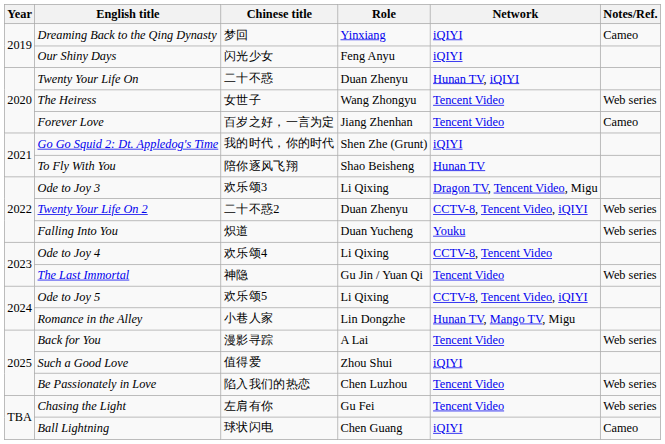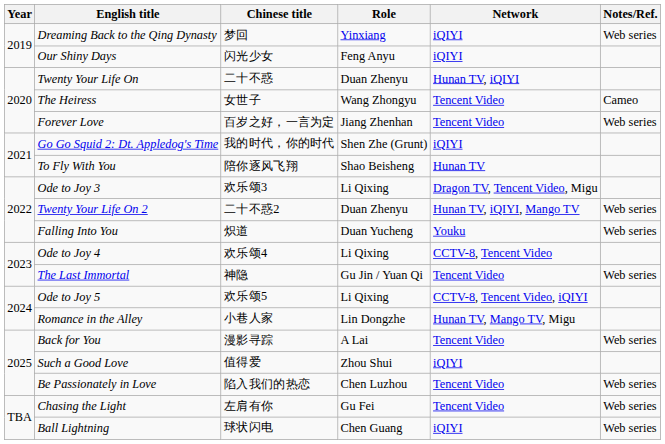 <table class="wikitable sortable">
 <tr>
 <th>Year</th>
 <th>English title</th>
 <th>Chinese title</th>
 <th>Role</th>
 <th>Network</th>
 <th class="unsortable">Notes/Ref.</th>
 </tr>
 <tr>
 <td rowspan=2>2019</td>
 <td><em>Dreaming Back to the Qing Dynasty </em></td>
 <td>梦回</td>
 <td><a href='#'>Yinxiang</a></td>
 <td><a href='#'>iQIYI</a></td>
-<td>Cameo</td>
+<td>Web series</td>
 </tr>
 <tr>
 <td><em>Our Shiny Days</em></td>
 <td>闪光少女</td>
 <td>Feng Anyu</td>
 <td><a href='#'>iQIYI</a></td>
 <td></td>
 </tr>
 <tr>
 <td rowspan=3>2020</td>
 <td><em>Twenty Your Life On</em></td>
 <td>二十不惑</td>
 <td>Duan Zhenyu</td>
 <td><a href='#'>Hunan TV</a>, <a href='#'>iQIYI</a></td>
 <td></td>
 </tr>
 <tr>
 <td><em>The Heiress</em></td>
 <td>女世子</td>
 <td>Wang Zhongyu</td>
 <td><a href='#'>Tencent Video</a></td>
-<td>Web series</td>
+<td>Cameo</td>
 </tr>
 <tr>
 <td><em>Forever Love</em></td>
 <td>百岁之好，一言为定</td>
 <td>Jiang Zhenhan</td>
 <td><a href='#'>Tencent Video</a></td>
-<td>Cameo</td>
+<td>Web series</td>
 </tr>
 <tr>
 <td rowspan="2">2021</td>
 <td><em><a href='#'>Go Go Squid 2: Dt. Appledog's Time</a></em></td>
 <td>我的时代，你的时代</td>
 <td>Shen Zhe (Grunt)</td>
 <td><a href='#'>iQIYI</a></td>
 <td></td>
 </tr>
 <tr>
 <td><em>To Fly With You</em></td>
 <td>陪你逐风飞翔</td>
 <td>Shao Beisheng</td>
 <td><a href='#'>Hunan TV</a></td>
 <td></td>
 </tr>
 <tr>
 <td rowspan="3">2022</td>
 <td><em>Ode to Joy 3</em></td>
 <td>欢乐颂3</td>
 <td>Li Qixing</td>
 <td><a href='#'>Dragon TV</a>, <a href='#'>Tencent Video</a>, Migu</td>
 <td></td>
 </tr>
 <tr>
 <td><em><a href='#'>Twenty Your Life On 2</a></em></td>
 <td>二十不惑2</td>
 <td>Duan Zhenyu</td>
-<td><a href='#'>CCTV-8</a>, <a href='#'>Tencent Video</a>, <a href='#'>iQIYI</a></td>
+<td><a href='#'>Hunan TV</a>, <a href='#'>iQIYI</a>, <a href='#'>Mango TV</a></td>
 <td>Web series</td>
 </tr>
 <tr>
 <td><em>Falling Into You</em></td>
 <td>炽道</td>
 <td>Duan Yucheng</td>
 <td><a href='#'>Youku</a></td>
 <td>Web series</td>
 </tr>
 <tr>
 <td rowspan="2">2023</td>
 <td><em>Ode to Joy 4</em></td>
 <td>欢乐颂4</td>
 <td>Li Qixing</td>
 <td><a href='#'>CCTV-8</a>, <a href='#'>Tencent Video</a></td>
 <td></td>
 </tr>
 <tr>
 <td><em><a href='#'>The Last Immortal</a></em></td>
 <td>神隐</td>
 <td>Gu Jin / Yuan Qi</td>
 <td><a href='#'>Tencent Video</a></td>
 <td>Web series</td>
 </tr>
 <tr>
 <td rowspan="2">2024</td>
 <td><em>Ode to Joy 5</em></td>
 <td>欢乐颂5</td>
 <td>Li Qixing</td>
 <td><a href='#'>CCTV-8</a>, <a href='#'>Tencent Video</a>, <a href='#'>iQIYI</a></td>
 <td></td>
 </tr>
 <tr>
 <td><em>Romance in the Alley</em></td>
 <td>小巷人家</td>
 <td>Lin Dongzhe</td>
 <td><a href='#'>Hunan TV</a>, <a href='#'>Mango TV</a>, Migu</td>
 <td></td>
 </tr>
 <tr>
 <td rowspan="3">2025</td>
 <td><em>Back for You</em></td>
 <td>漫影寻踪</td>
 <td>A Lai</td>
 <td><a href='#'>Tencent Video</a></td>
 <td>Web series</td>
 </tr>
 <tr>
 <td><em>Such a Good Love</em></td>
 <td>值得爱</td>
 <td>Zhou Shui</td>
 <td><a href='#'>iQIYI</a></td>
 <td></td>
 </tr>
 <tr>
 <td><em>Be Passionately in Love</em></td>
 <td>陷入我们的热恋</td>
 <td>Chen Luzhou</td>
 <td><a href='#'>Tencent Video</a></td>
 <td>Web series</td>
 </tr>
 <tr>
 <td rowspan="2">TBA</td>
 <td><em>Chasing the Light</em></td>
 <td>左肩有你</td>
 <td>Gu Fei</td>
 <td><a href='#'>Tencent Video</a></td>
 <td>Web series</td>
 </tr>
 <tr>
 <td><em>Ball Lightning</em></td>
 <td>球状闪电</td>
 <td>Chen Guang</td>
 <td><a href='#'>iQIYI</a></td>
-<td>Cameo</td>
+<td>Web series</td>
 </tr>
 </table>
